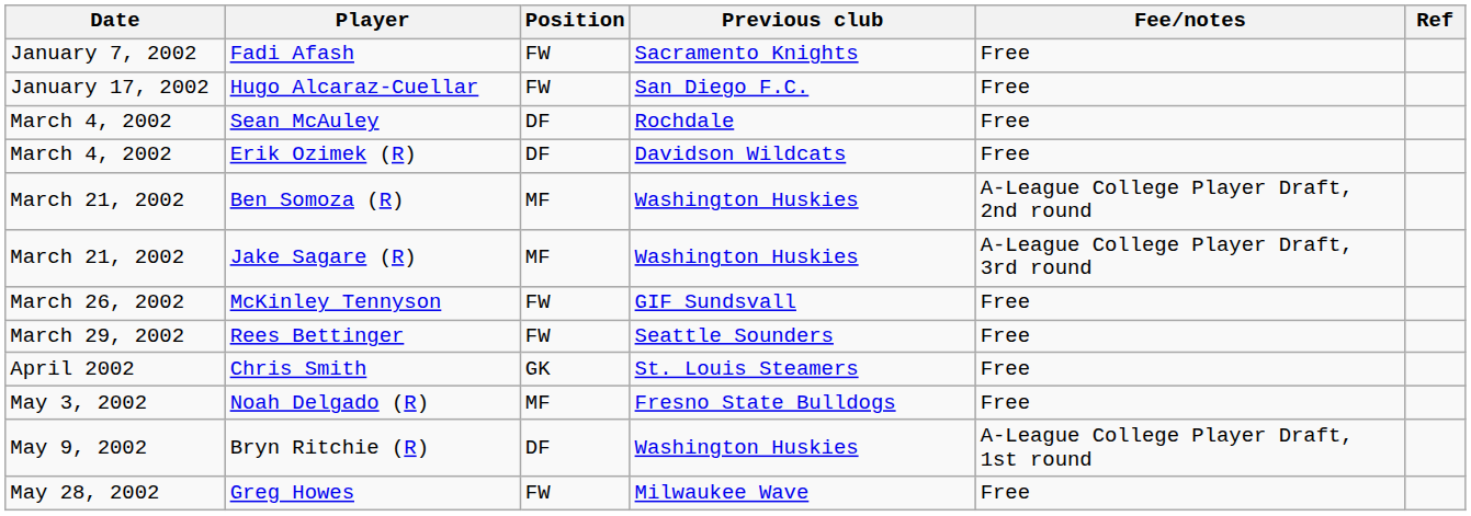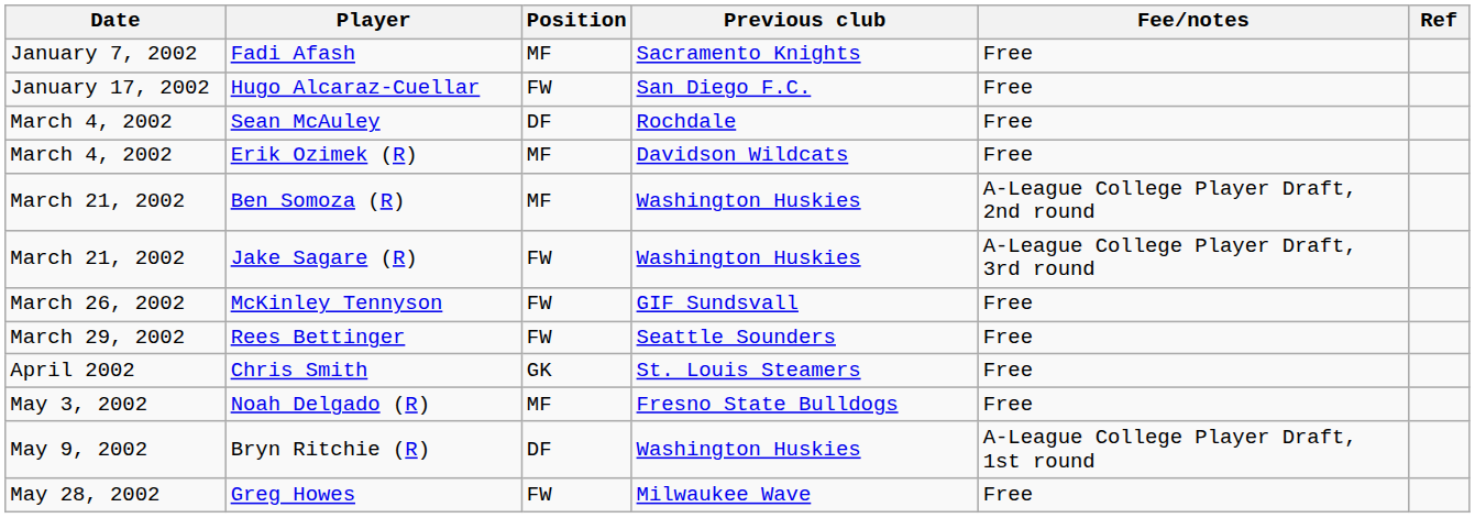 <table class="wikitable" style="font-size:95%;">
 <tr>
 <th width=125px>Date</th>
 <th width=170px>Player</th>
 <th width=50px>Position</th>
 <th width=200px>Previous club</th>
 <th width=250px>Fee/notes</th>
 <th width=30px>Ref</th>
 </tr>
 <tr>
 <td>January 7, 2002</td>
 <td> <a href='#'>Fadi Afash</a></td>
-<td>FW</td>
+<td>MF</td>
 <td> <a href='#'>Sacramento Knights</a></td>
 <td>Free</td>
 <td></td>
 </tr>
 <tr>
 <td>January 17, 2002</td>
 <td> <a href='#'>Hugo Alcaraz-Cuellar</a></td>
 <td>FW</td>
 <td> <a href='#'>San Diego F.C.</a></td>
 <td>Free</td>
 <td></td>
 </tr>
 <tr>
 <td>March 4, 2002</td>
 <td> <a href='#'>Sean McAuley</a></td>
 <td>DF</td>
 <td> <a href='#'>Rochdale</a></td>
 <td>Free</td>
 <td></td>
 </tr>
 <tr>
 <td>March 4, 2002</td>
 <td> <a href='#'>Erik Ozimek</a> (<a href='#'>R</a>)</td>
-<td>DF</td>
+<td>MF</td>
 <td> <a href='#'>Davidson Wildcats</a></td>
 <td>Free</td>
 <td></td>
 </tr>
 <tr>
 <td>March 21, 2002</td>
 <td> <a href='#'>Ben Somoza</a> (<a href='#'>R</a>)</td>
 <td>MF</td>
 <td> <a href='#'>Washington Huskies</a></td>
 <td>A-League College Player Draft, 2nd round</td>
 <td></td>
 </tr>
 <tr>
 <td>March 21, 2002</td>
 <td> <a href='#'>Jake Sagare</a> (<a href='#'>R</a>)</td>
-<td>MF</td>
+<td>FW</td>
 <td> <a href='#'>Washington Huskies</a></td>
 <td>A-League College Player Draft, 3rd round</td>
 <td></td>
 </tr>
 <tr>
 <td>March 26, 2002</td>
 <td> <a href='#'>McKinley Tennyson</a></td>
 <td>FW</td>
 <td> <a href='#'>GIF Sundsvall</a></td>
 <td>Free</td>
 <td></td>
 </tr>
 <tr>
 <td>March 29, 2002</td>
 <td> <a href='#'>Rees Bettinger</a></td>
 <td>FW</td>
 <td> <a href='#'>Seattle Sounders</a></td>
 <td>Free</td>
 <td></td>
 </tr>
 <tr>
 <td>April 2002</td>
 <td> <a href='#'>Chris Smith</a></td>
 <td>GK</td>
 <td> <a href='#'>St. Louis Steamers</a></td>
 <td>Free</td>
 <td></td>
 </tr>
 <tr>
 <td>May 3, 2002</td>
 <td> <a href='#'>Noah Delgado</a> (<a href='#'>R</a>)</td>
 <td>MF</td>
 <td> <a href='#'>Fresno State Bulldogs</a></td>
 <td>Free</td>
 <td></td>
 </tr>
 <tr>
 <td>May 9, 2002</td>
 <td> Bryn Ritchie (<a href='#'>R</a>)</td>
 <td>DF</td>
 <td> <a href='#'>Washington Huskies</a></td>
 <td>A-League College Player Draft, 1st round</td>
 <td></td>
 </tr>
 <tr>
 <td>May 28, 2002</td>
 <td> <a href='#'>Greg Howes</a></td>
 <td>FW</td>
 <td> <a href='#'>Milwaukee Wave</a></td>
 <td>Free</td>
 <td></td>
 </tr>
 </table>
